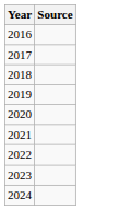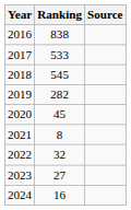 <table class="wikitable" style="text-align:center; font-size: 95%;">
 <tr>
 <th>Year</th>
+<th>Ranking</th>
 <th>Source</th>
 </tr>
 <tr>
 <td>2016</td>
+<td>838</td>
 <td></td>
 </tr>
 <tr>
 <td>2017</td>
+<td>533</td>
 <td></td>
 </tr>
 <tr>
 <td>2018</td>
+<td>545</td>
 <td></td>
 </tr>
 <tr>
 <td>2019</td>
+<td>282</td>
 <td></td>
 </tr>
 <tr>
 <td>2020</td>
+<td>45</td>
 <td></td>
 </tr>
 <tr>
 <td>2021</td>
+<td>8</td>
 <td></td>
 </tr>
 <tr>
 <td>2022</td>
+<td>32</td>
 <td></td>
 </tr>
 <tr>
 <td>2023</td>
+<td>27</td>
 <td></td>
 </tr>
 <tr>
 <td>2024</td>
+<td>16</td>
 <td></td>
 </tr>
 </table>
